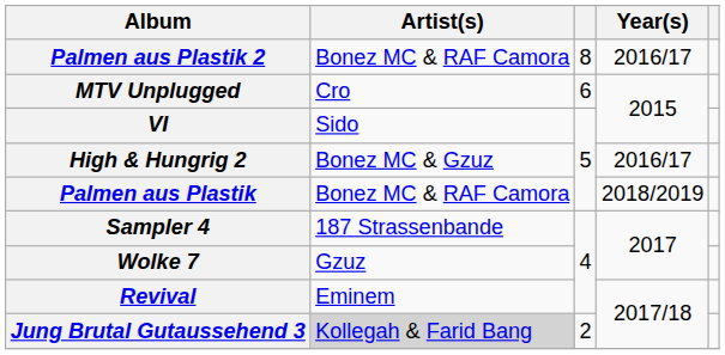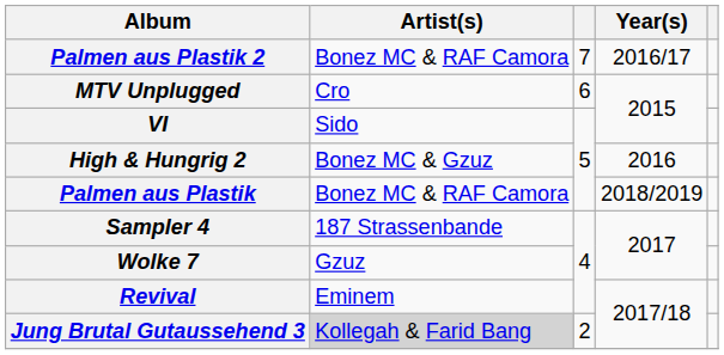 <table class="wikitable plainrowheaders" style="text-align:left;">
 <tr>
 <th>Album</th>
 <th>Artist(s)</th>
 <th></th>
 <th>Year(s)</th>
 <th></th>
 </tr>
 <tr>
 <th scope="row"><em><a href='#'>Palmen aus Plastik 2</a></em></th>
 <td><a href='#'>Bonez MC</a> & <a href='#'>RAF Camora</a></td>
-<td style="text-align:center">8</td>
+<td style="text-align:center">7</td>
 <td style="text-align:center">2016/17</td>
 <td style="text-align:center"></td>
 </tr>
 <tr>
 <th scope="row"><em>MTV Unplugged</em></th>
 <td><a href='#'>Cro</a></td>
 <td style="text-align:center">6</td>
 <td style="text-align:center" rowspan="2">2015</td>
 <td style="text-align:center"></td>
 </tr>
 <tr>
 <th scope="row"><em>VI</em></th>
 <td><a href='#'>Sido</a></td>
 <td style="text-align:center" rowspan="3">5</td>
 <td style="text-align:center"></td>
 </tr>
 <tr>
 <th scope="row"><em>High & Hungrig 2</em></th>
 <td><a href='#'>Bonez MC</a> & <a href='#'>Gzuz</a></td>
-<td style="text-align:center">2016/17</td>
+<td style="text-align:center">2016</td>
 <td style="text-align:center"></td>
 </tr>
 <tr>
 <th scope="row"><em><a href='#'>Palmen aus Plastik</a></em></th>
 <td><a href='#'>Bonez MC</a> & <a href='#'>RAF Camora</a></td>
 <td style="text-align:center">2018/2019</td>
 <td style="text-align:center"></td>
 </tr>
 <tr>
 <th scope="row"><em>Sampler 4</em></th>
 <td><a href='#'>187 Strassenbande</a></td>
 <td style="text-align:center" rowspan="3">4</td>
 <td style="text-align:center" rowspan="2">2017</td>
 <td style="text-align:center"></td>
 </tr>
 <tr>
 <th scope="row"><em>Wolke 7</em></th>
 <td><a href='#'>Gzuz</a></td>
 <td style="text-align:center"></td>
 </tr>
 <tr>
 <th scope="row"><em><a href='#'>Revival</a></em></th>
 <td><a href='#'>Eminem</a></td>
 <td style="text-align:center" rowspan="2">2017/18</td>
 <td style="text-align:center"></td>
 </tr>
 <tr>
 <th scope="row"><em><a href='#'>Jung Brutal Gutaussehend 3</a></em></th>
 <td style="background: lightgrey;"><a href='#'>Kollegah</a> & <a href='#'>Farid Bang</a></td>
 <td style="text-align:center">2</td>
 <td style="text-align:center"></td>
 </tr>
 <tr>
 </tr>
 </table>
